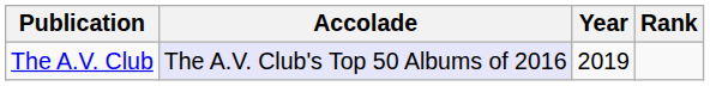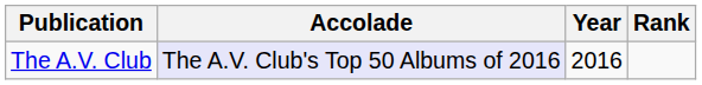 <table class="sortable wikitable">
 <tr>
 <th>Publication</th>
 <th>Accolade</th>
 <th>Year</th>
 <th>Rank</th>
 </tr>
 <tr>
 <td><a href='#'>The A.V. Club</a></td>
 <td style="background: lavender;">The A.V. Club's Top 50 Albums of 2016</td>
-<td>2019</td>
+<td>2016</td>
 <td></td>
 </tr>
 </table>
